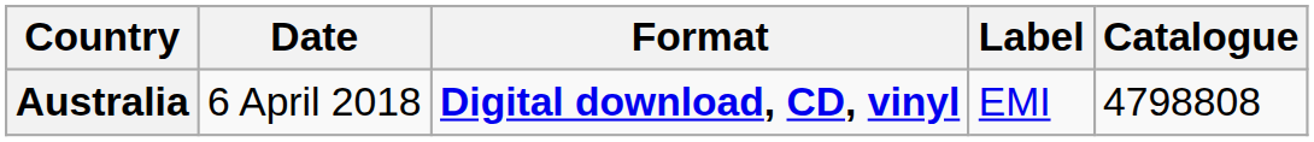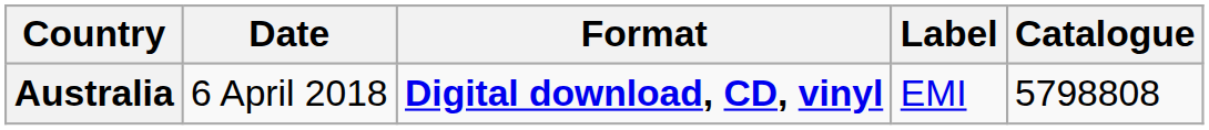 <table class="wikitable plainrowheaders">
 <tr>
 <th scope="col">Country</th>
 <th scope="col">Date</th>
 <th scope="col">Format</th>
 <th scope="col">Label</th>
 <th scope="col">Catalogue</th>
 </tr>
 <tr>
 <th scope="row">Australia</th>
 <td>6 April 2018</td>
 <td><strong><a href='#'>Digital download</a>, <a href='#'>CD</a>, <a href='#'>vinyl</a></strong></td>
 <td><a href='#'>EMI</a></td>
-<td>4798808</td>
+<td>5798808</td>
 </tr>
 </table>
